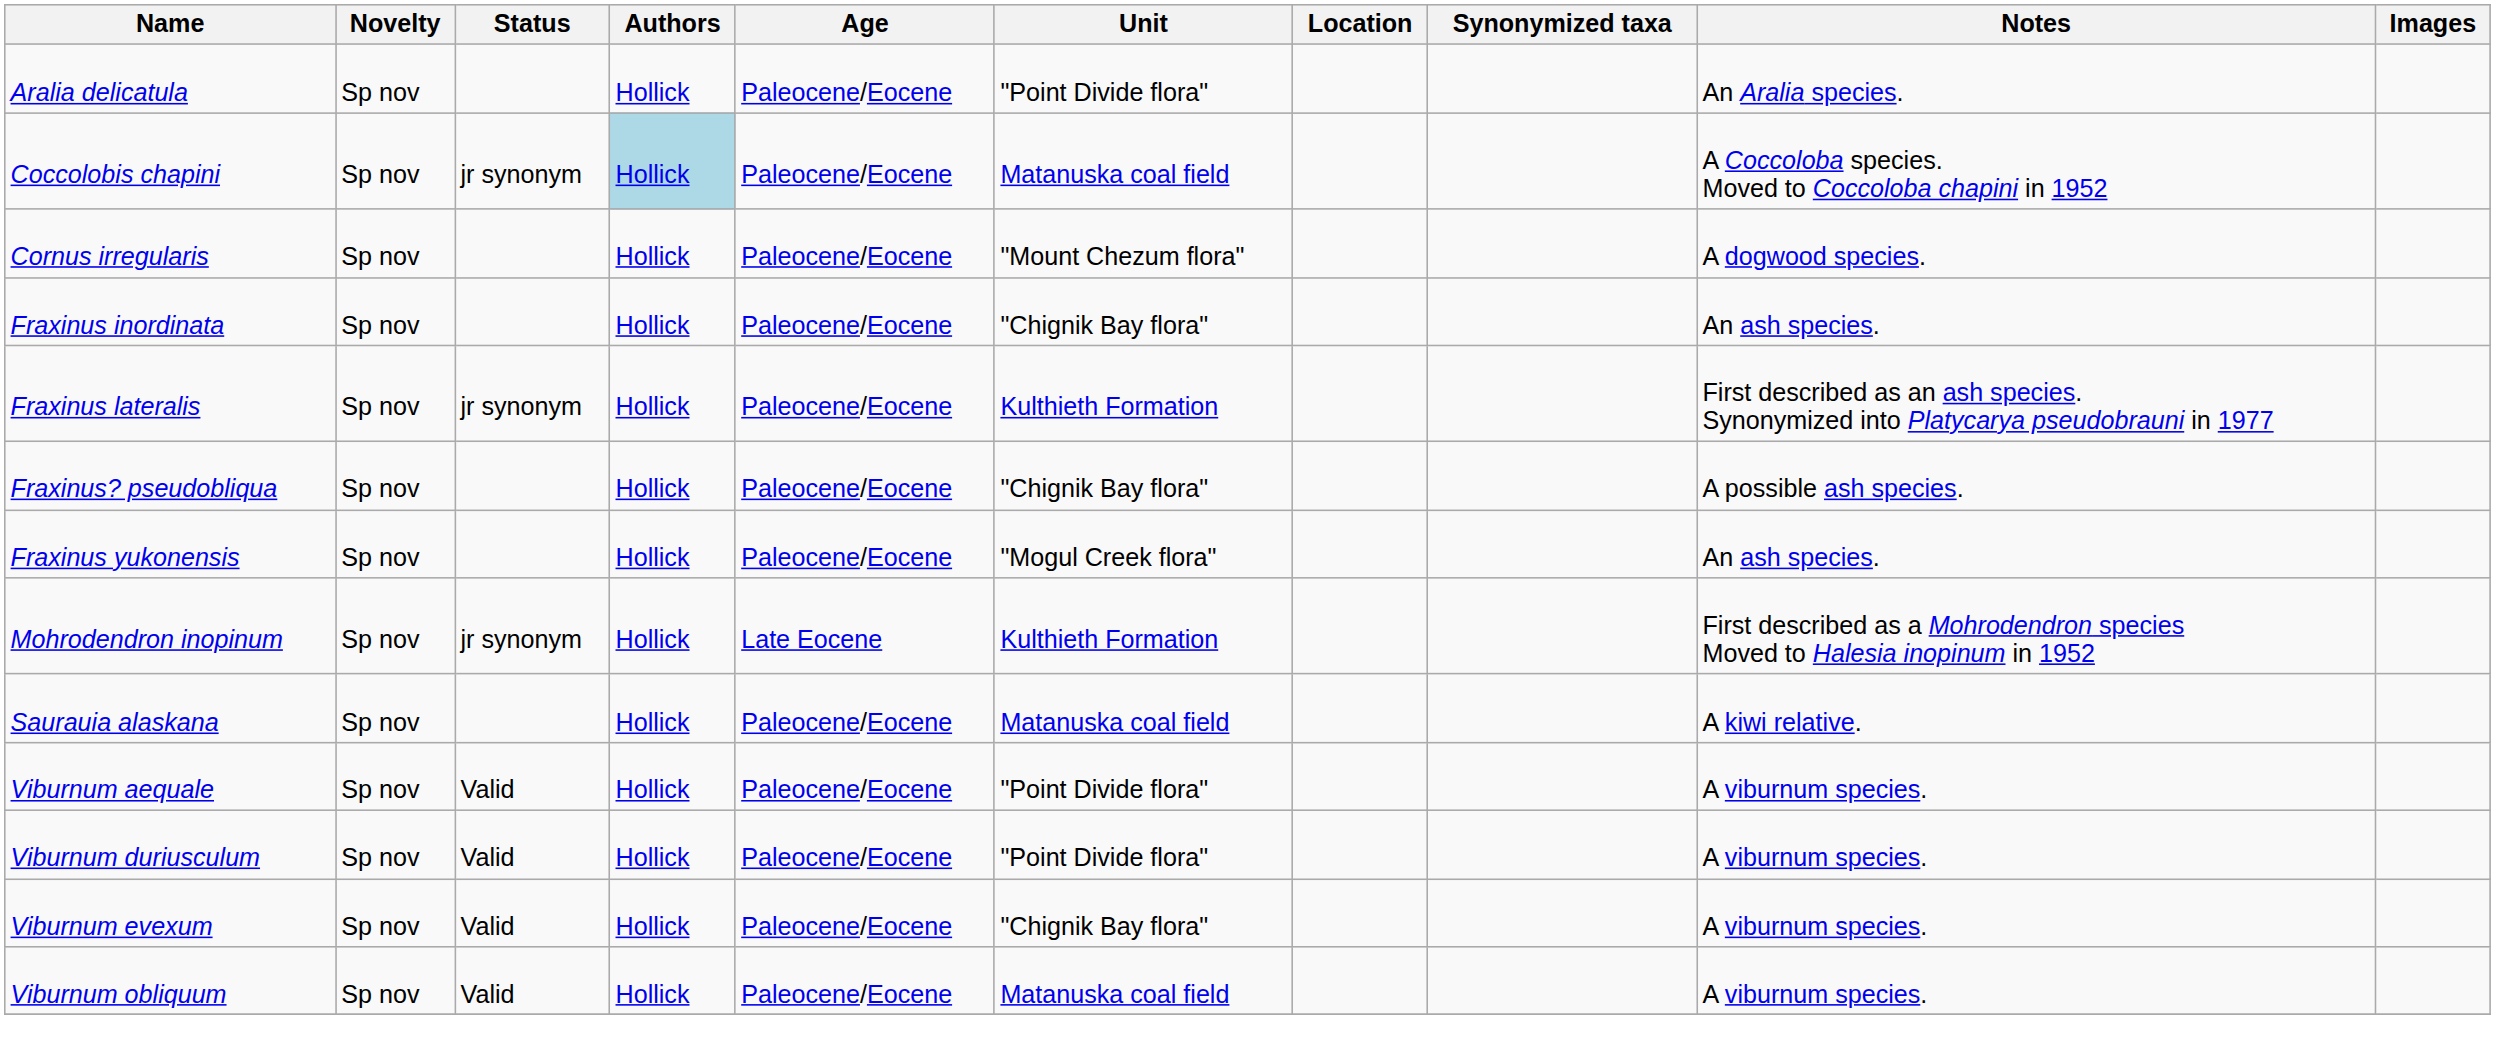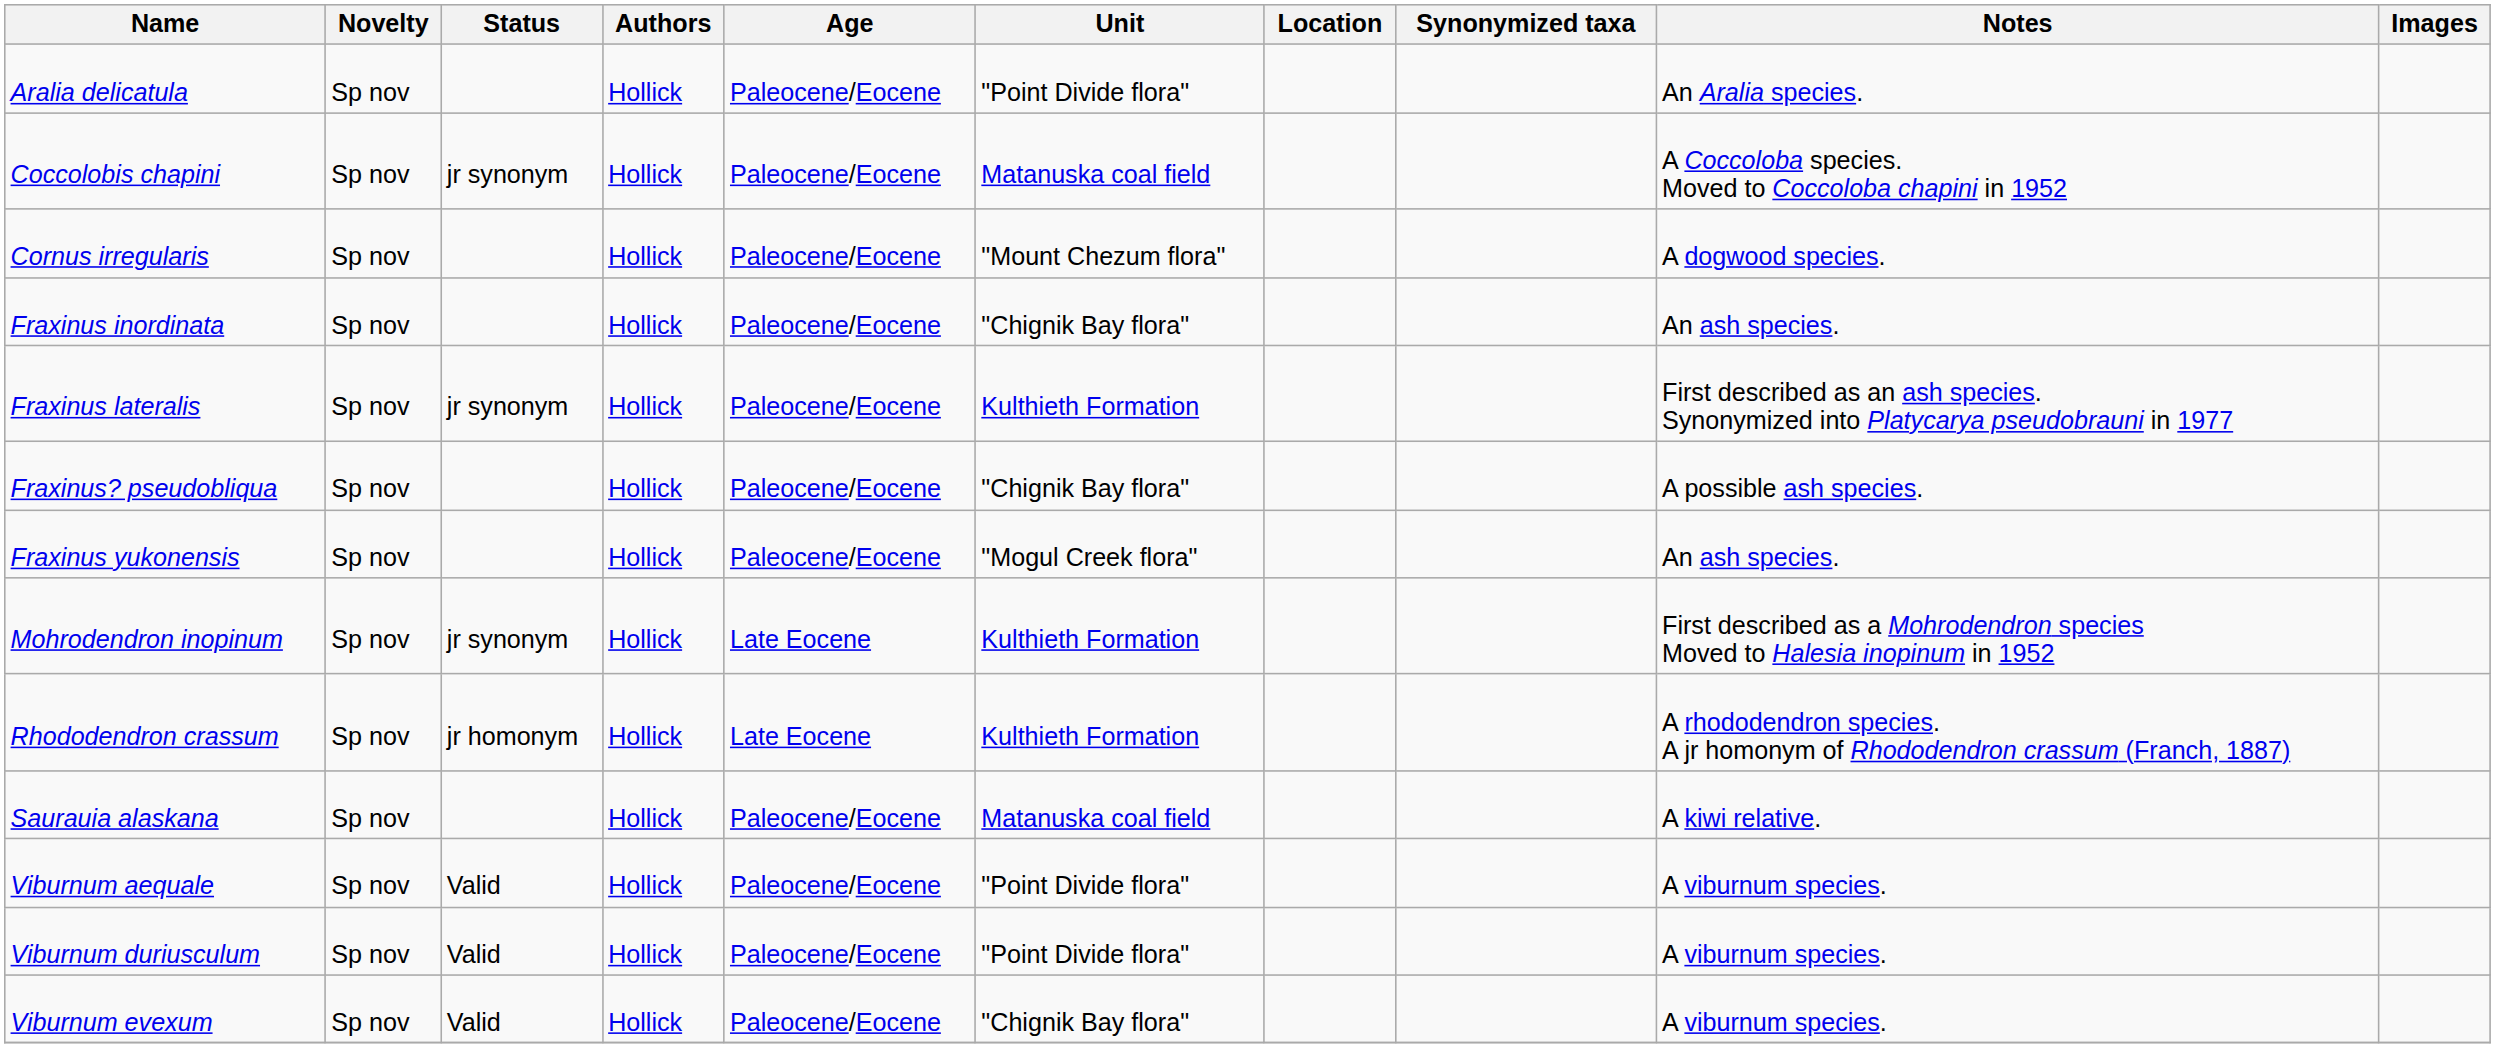 <table class="wikitable sortable" align="center" width="100%">
 <tr>
 <th>Name</th>
 <th>Novelty</th>
 <th>Status</th>
 <th>Authors</th>
 <th>Age</th>
 <th>Unit</th>
 <th>Location</th>
 <th>Synonymized taxa</th>
 <th>Notes</th>
 <th>Images</th>
 </tr>
 <tr>
 <td><br><em><a href='#'>Aralia delicatula</a></em></td>
 <td><br>Sp nov</td>
 <td></td>
 <td><br><a href='#'>Hollick</a></td>
 <td><br><a href='#'>Paleocene</a>/<a href='#'>Eocene</a></td>
 <td><br>"Point Divide flora"</td>
 <td><br><br></td>
 <td></td>
 <td><br>An <a href='#'><em>Aralia</em> species</a>.</td>
 <td></td>
 </tr>
 <tr>
 <td><br><em><a href='#'>Coccolobis chapini</a></em></td>
 <td><br>Sp nov</td>
 <td><br>jr synonym</td>
-<td style="background: lightblue;"><br><a href='#'>Hollick</a></td>
+<td><br><a href='#'>Hollick</a></td>
 <td><br><a href='#'>Paleocene</a>/<a href='#'>Eocene</a></td>
 <td><br><a href='#'>Matanuska coal field</a></td>
 <td><br><br></td>
 <td></td>
 <td><br>A <em><a href='#'>Coccoloba</a></em> species.<br> Moved to <em><a href='#'>Coccoloba chapini</a></em> in <a href='#'>1952</a></td>
 <td></td>
 </tr>
 <tr>
 <td><br><em><a href='#'>Cornus irregularis</a></em></td>
 <td><br>Sp nov</td>
 <td></td>
 <td><br><a href='#'>Hollick</a></td>
 <td><br><a href='#'>Paleocene</a>/<a href='#'>Eocene</a></td>
 <td><br>"Mount Chezum flora"</td>
 <td><br><br></td>
 <td></td>
 <td><br>A <a href='#'>dogwood species</a>.</td>
 <td></td>
 </tr>
 <tr>
 <td><br><em><a href='#'>Fraxinus inordinata</a></em></td>
 <td><br>Sp nov</td>
 <td></td>
 <td><br><a href='#'>Hollick</a></td>
 <td><br><a href='#'>Paleocene</a>/<a href='#'>Eocene</a></td>
 <td><br>"Chignik Bay flora"</td>
 <td><br><br></td>
 <td></td>
 <td><br>An <a href='#'>ash species</a>.</td>
 <td></td>
 </tr>
 <tr>
 <td><br><em><a href='#'>Fraxinus lateralis</a></em></td>
 <td><br>Sp nov</td>
 <td><br>jr synonym</td>
 <td><br><a href='#'>Hollick</a></td>
 <td><br><a href='#'>Paleocene</a>/<a href='#'>Eocene</a></td>
 <td><br><a href='#'>Kulthieth Formation</a></td>
 <td><br><br></td>
 <td></td>
 <td><br>First described as an <a href='#'>ash species</a>.<br> Synonymized into <em><a href='#'>Platycarya pseudobrauni</a></em> in <a href='#'>1977</a></td>
 <td></td>
 </tr>
 <tr>
 <td><br><em><a href='#'>Fraxinus? pseudobliqua</a></em></td>
 <td><br>Sp nov</td>
 <td></td>
 <td><br><a href='#'>Hollick</a></td>
 <td><br><a href='#'>Paleocene</a>/<a href='#'>Eocene</a></td>
 <td><br>"Chignik Bay flora"</td>
 <td><br><br></td>
 <td></td>
 <td><br>A possible <a href='#'>ash species</a>.</td>
 <td></td>
 </tr>
 <tr>
 <td><br><em><a href='#'>Fraxinus yukonensis</a></em></td>
 <td><br>Sp nov</td>
 <td></td>
 <td><br><a href='#'>Hollick</a></td>
 <td><br><a href='#'>Paleocene</a>/<a href='#'>Eocene</a></td>
 <td><br>"Mogul Creek flora"</td>
 <td><br><br></td>
 <td></td>
 <td><br>An <a href='#'>ash species</a>.</td>
 <td></td>
 </tr>
 <tr>
 <td><br><em><a href='#'>Mohrodendron inopinum</a></em></td>
 <td><br>Sp nov</td>
 <td><br>jr synonym</td>
 <td><br><a href='#'>Hollick</a></td>
 <td><br><a href='#'>Late Eocene</a></td>
 <td><br><a href='#'>Kulthieth Formation</a></td>
 <td><br><br></td>
 <td></td>
 <td><br>First described as a <a href='#'><em>Mohrodendron</em> species</a><br> Moved to <em><a href='#'>Halesia inopinum</a></em> in <a href='#'>1952</a></td>
 <td></td>
 </tr>
 <tr>
+<td><br><em><a href='#'>Rhododendron crassum</a></em></td>
+<td><br>Sp nov</td>
+<td><br>jr homonym</td>
+<td><br><a href='#'>Hollick</a></td>
+<td><br><a href='#'>Late Eocene</a></td>
+<td><br><a href='#'>Kulthieth Formation</a></td>
+<td><br><br></td>
+<td></td>
+<td><br>A <a href='#'>rhododendron species</a>.<br> A jr homonym of <a href='#'><em>Rhododendron crassum</em> (Franch, 1887)</a></td>
+<td></td>
+</tr>
+<tr>
 <td><br><em><a href='#'>Saurauia alaskana</a></em></td>
 <td><br>Sp nov</td>
 <td></td>
 <td><br><a href='#'>Hollick</a></td>
 <td><br><a href='#'>Paleocene</a>/<a href='#'>Eocene</a></td>
 <td><br><a href='#'>Matanuska coal field</a></td>
 <td><br><br></td>
 <td></td>
 <td><br>A <a href='#'>kiwi relative</a>.</td>
 <td></td>
 </tr>
 <tr>
 <td><br><em><a href='#'>Viburnum aequale</a></em></td>
 <td><br>Sp nov</td>
 <td><br>Valid</td>
 <td><br><a href='#'>Hollick</a></td>
 <td><br><a href='#'>Paleocene</a>/<a href='#'>Eocene</a></td>
 <td><br>"Point Divide flora"</td>
 <td><br><br></td>
 <td></td>
 <td><br>A <a href='#'>viburnum species</a>.</td>
 <td></td>
 </tr>
 <tr>
 <td><br><em><a href='#'>Viburnum duriusculum</a></em></td>
 <td><br>Sp nov</td>
 <td><br>Valid</td>
 <td><br><a href='#'>Hollick</a></td>
 <td><br><a href='#'>Paleocene</a>/<a href='#'>Eocene</a></td>
 <td><br>"Point Divide flora"</td>
 <td><br><br></td>
 <td></td>
 <td><br>A <a href='#'>viburnum species</a>.</td>
 <td></td>
 </tr>
 <tr>
 <td><br><em><a href='#'>Viburnum evexum</a></em></td>
 <td><br>Sp nov</td>
 <td><br>Valid</td>
 <td><br><a href='#'>Hollick</a></td>
 <td><br><a href='#'>Paleocene</a>/<a href='#'>Eocene</a></td>
 <td><br>"Chignik Bay flora"</td>
 <td><br><br></td>
 <td></td>
 <td><br>A <a href='#'>viburnum species</a>.</td>
 <td></td>
 </tr>
 <tr>
-<td><br><em><a href='#'>Viburnum obliquum</a></em></td>
-<td><br>Sp nov</td>
-<td><br>Valid</td>
-<td><br><a href='#'>Hollick</a></td>
-<td><br><a href='#'>Paleocene</a>/<a href='#'>Eocene</a></td>
-<td><br><a href='#'>Matanuska coal field</a></td>
-<td><br><br></td>
-<td></td>
-<td><br>A <a href='#'>viburnum species</a>.</td>
-<td></td>
-</tr>
-<tr>
 </tr>
 </table>
